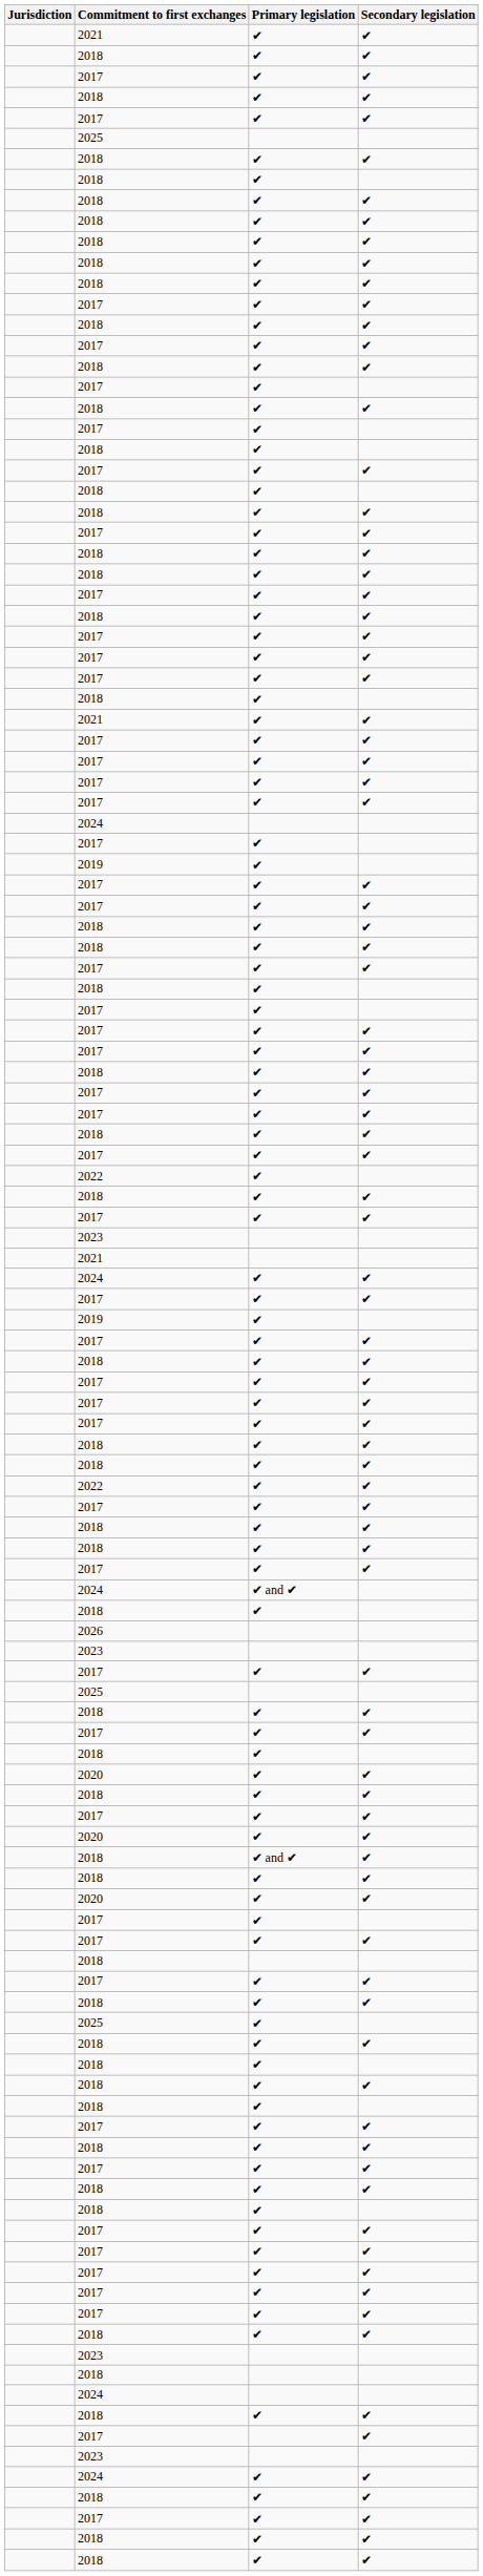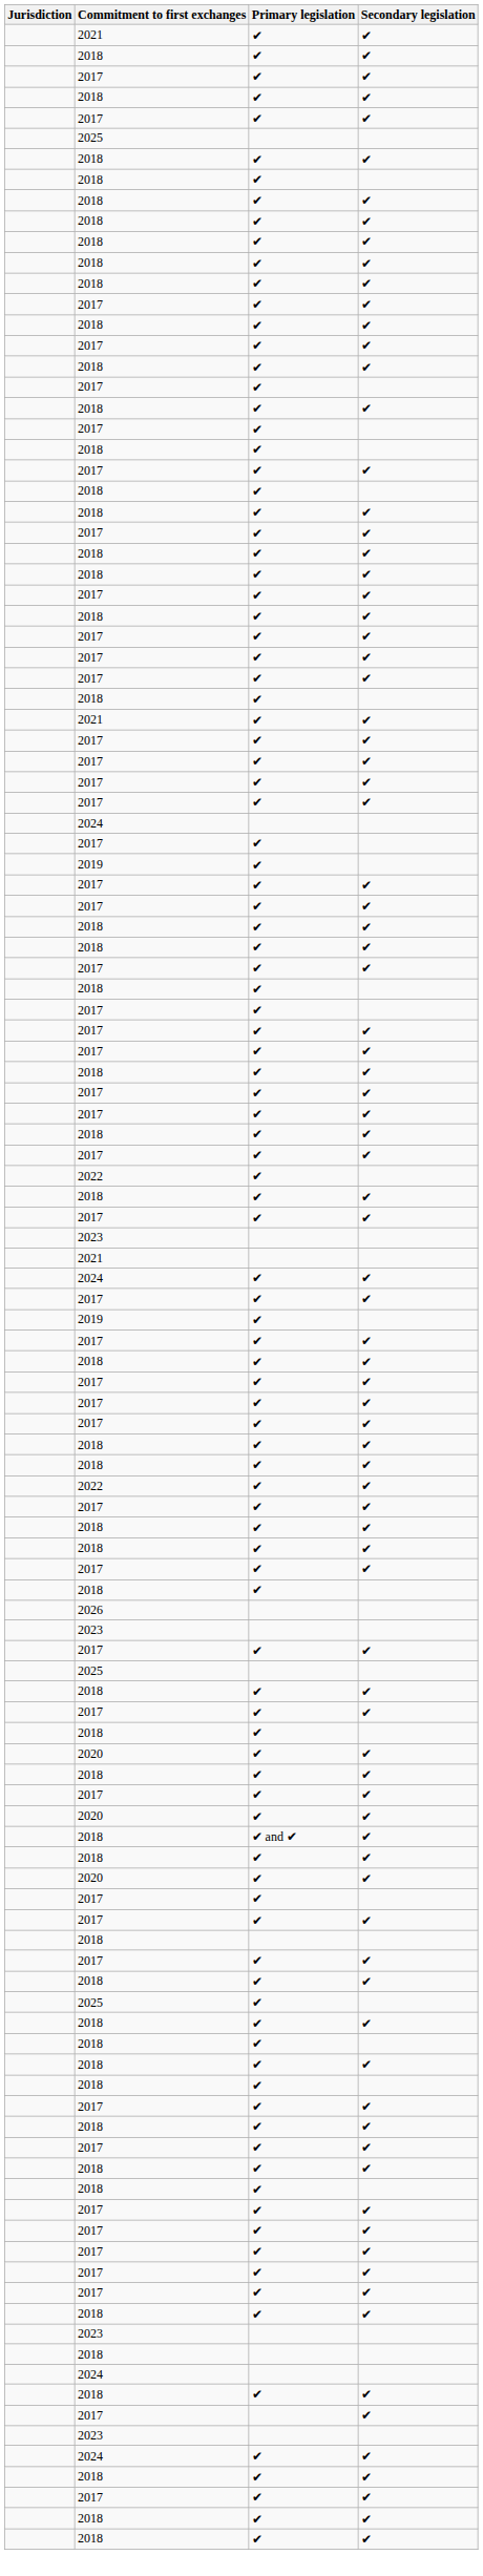 <table class="wikitable sortable mw-collapsible">
 <tr>
 <th colspan="1"><strong>Jurisdiction</strong></th>
 <th colspan="1"><strong>Commitment to first exchanges</strong></th>
 <th colspan="1"><strong>Primary legislation</strong></th>
 <th colspan="1"><strong>Secondary legislation</strong></th>
 </tr>
 <tr>
 <td colspan="1"></td>
 <td colspan="1">2021</td>
 <td colspan="1">✔</td>
 <td colspan="1">✔</td>
 </tr>
 <tr>
 <td colspan="1"></td>
 <td colspan="1">2018</td>
 <td colspan="1">✔</td>
 <td colspan="1">✔</td>
 </tr>
 <tr>
 <td colspan="1"></td>
 <td colspan="1">2017</td>
 <td colspan="1">✔</td>
 <td colspan="1">✔</td>
 </tr>
 <tr>
 <td colspan="1"></td>
 <td colspan="1">2018</td>
 <td colspan="1">✔</td>
 <td colspan="1">✔</td>
 </tr>
 <tr>
 <td colspan="1"></td>
 <td colspan="1">2017</td>
 <td colspan="1">✔</td>
 <td colspan="1">✔</td>
 </tr>
 <tr>
 <td colspan="1"></td>
 <td colspan="1">2025</td>
 <td colspan="1"></td>
 <td colspan="1"></td>
 </tr>
 <tr>
 <td colspan="1"></td>
 <td colspan="1">2018</td>
 <td colspan="1">✔</td>
 <td colspan="1">✔</td>
 </tr>
 <tr>
 <td colspan="1"></td>
 <td colspan="1">2018</td>
 <td colspan="1">✔</td>
 <td colspan="1"></td>
 </tr>
 <tr>
 <td colspan="1"></td>
 <td colspan="1">2018</td>
 <td colspan="1">✔</td>
 <td colspan="1">✔</td>
 </tr>
 <tr>
 <td colspan="1"></td>
 <td colspan="1">2018</td>
 <td colspan="1">✔</td>
 <td colspan="1">✔</td>
 </tr>
 <tr>
 <td colspan="1"></td>
 <td colspan="1">2018</td>
 <td colspan="1">✔</td>
 <td colspan="1">✔</td>
 </tr>
 <tr>
 <td colspan="1"></td>
 <td colspan="1">2018</td>
 <td colspan="1">✔</td>
 <td colspan="1">✔</td>
 </tr>
 <tr>
 <td colspan="1"></td>
 <td colspan="1">2018</td>
 <td colspan="1">✔</td>
 <td colspan="1">✔</td>
 </tr>
 <tr>
 <td colspan="1"></td>
 <td colspan="1">2017</td>
 <td colspan="1">✔</td>
 <td colspan="1">✔</td>
 </tr>
 <tr>
 <td colspan="1"></td>
 <td colspan="1">2018</td>
 <td colspan="1">✔</td>
 <td colspan="1">✔</td>
 </tr>
 <tr>
 <td colspan="1"></td>
 <td colspan="1">2017</td>
 <td colspan="1">✔</td>
 <td colspan="1">✔</td>
 </tr>
 <tr>
 <td colspan="1"></td>
 <td colspan="1">2018</td>
 <td colspan="1">✔</td>
 <td colspan="1">✔</td>
 </tr>
 <tr>
 <td colspan="1"></td>
 <td colspan="1">2017</td>
 <td colspan="1">✔</td>
 <td colspan="1"></td>
 </tr>
 <tr>
 <td colspan="1"></td>
 <td colspan="1">2018</td>
 <td colspan="1">✔</td>
 <td colspan="1">✔</td>
 </tr>
 <tr>
 <td colspan="1"></td>
 <td colspan="1">2017</td>
 <td colspan="1">✔</td>
 <td colspan="1"></td>
 </tr>
 <tr>
 <td colspan="1"></td>
 <td colspan="1">2018</td>
 <td colspan="1">✔</td>
 <td colspan="1"></td>
 </tr>
 <tr>
 <td colspan="1"></td>
 <td colspan="1">2017</td>
 <td colspan="1">✔</td>
 <td colspan="1">✔</td>
 </tr>
 <tr>
 <td colspan="1"></td>
 <td colspan="1">2018</td>
 <td colspan="1">✔</td>
 <td colspan="1"></td>
 </tr>
 <tr>
 <td colspan="1"></td>
 <td colspan="1">2018</td>
 <td colspan="1">✔</td>
 <td colspan="1">✔</td>
 </tr>
 <tr>
 <td colspan="1"></td>
 <td colspan="1">2017</td>
 <td colspan="1">✔</td>
 <td colspan="1">✔</td>
 </tr>
 <tr>
 <td colspan="1"></td>
 <td colspan="1">2018</td>
 <td colspan="1">✔</td>
 <td colspan="1">✔</td>
 </tr>
 <tr>
 <td colspan="1"></td>
 <td colspan="1">2018</td>
 <td colspan="1">✔</td>
 <td colspan="1">✔</td>
 </tr>
 <tr>
 <td colspan="1"></td>
 <td colspan="1">2017</td>
 <td colspan="1">✔</td>
 <td colspan="1">✔</td>
 </tr>
 <tr>
 <td colspan="1"></td>
 <td colspan="1">2018</td>
 <td colspan="1">✔</td>
 <td colspan="1">✔</td>
 </tr>
 <tr>
 <td colspan="1"></td>
 <td colspan="1">2017</td>
 <td colspan="1">✔</td>
 <td colspan="1">✔</td>
 </tr>
 <tr>
 <td colspan="1"></td>
 <td colspan="1">2017</td>
 <td colspan="1">✔</td>
 <td colspan="1">✔</td>
 </tr>
 <tr>
 <td colspan="1"></td>
 <td colspan="1">2017</td>
 <td colspan="1">✔</td>
 <td colspan="1">✔</td>
 </tr>
 <tr>
 <td colspan="1"></td>
 <td colspan="1">2018</td>
 <td colspan="1">✔</td>
 <td colspan="1"></td>
 </tr>
 <tr>
 <td colspan="1"></td>
 <td colspan="1">2021</td>
 <td colspan="1">✔</td>
 <td colspan="1">✔</td>
 </tr>
 <tr>
 <td colspan="1"></td>
 <td colspan="1">2017</td>
 <td colspan="1">✔</td>
 <td colspan="1">✔</td>
 </tr>
 <tr>
 <td colspan="1"></td>
 <td colspan="1">2017</td>
 <td colspan="1">✔</td>
 <td colspan="1">✔</td>
 </tr>
 <tr>
 <td colspan="1"></td>
 <td colspan="1">2017</td>
 <td colspan="1">✔</td>
 <td colspan="1">✔</td>
 </tr>
 <tr>
 <td colspan="1"></td>
 <td colspan="1">2017</td>
 <td colspan="1">✔</td>
 <td colspan="1">✔</td>
 </tr>
 <tr>
 <td colspan="1"></td>
 <td colspan="1">2024</td>
 <td colspan="1"></td>
 <td colspan="1"></td>
 </tr>
 <tr>
 <td colspan="1"></td>
 <td colspan="1">2017</td>
 <td colspan="1">✔</td>
 <td colspan="1"></td>
 </tr>
 <tr>
 <td colspan="1"></td>
 <td colspan="1">2019</td>
 <td colspan="1">✔</td>
 <td colspan="1"></td>
 </tr>
 <tr>
 <td colspan="1"></td>
 <td colspan="1">2017</td>
 <td colspan="1">✔</td>
 <td colspan="1">✔</td>
 </tr>
 <tr>
 <td colspan="1"></td>
 <td colspan="1">2017</td>
 <td colspan="1">✔</td>
 <td colspan="1">✔</td>
 </tr>
 <tr>
 <td colspan="1"></td>
 <td colspan="1">2018</td>
 <td colspan="1">✔</td>
 <td colspan="1">✔</td>
 </tr>
 <tr>
 <td colspan="1"></td>
 <td colspan="1">2018</td>
 <td colspan="1">✔</td>
 <td colspan="1">✔</td>
 </tr>
 <tr>
 <td colspan="1"></td>
 <td colspan="1">2017</td>
 <td colspan="1">✔</td>
 <td colspan="1">✔</td>
 </tr>
 <tr>
 <td colspan="1"></td>
 <td colspan="1">2018</td>
 <td colspan="1">✔</td>
 <td colspan="1"></td>
 </tr>
 <tr>
 <td colspan="1"></td>
 <td colspan="1">2017</td>
 <td colspan="1">✔</td>
 <td colspan="1"></td>
 </tr>
 <tr>
 <td colspan="1"></td>
 <td colspan="1">2017</td>
 <td colspan="1">✔</td>
 <td colspan="1">✔</td>
 </tr>
 <tr>
 <td colspan="1"></td>
 <td colspan="1">2017</td>
 <td colspan="1">✔</td>
 <td colspan="1">✔</td>
 </tr>
 <tr>
 <td colspan="1"></td>
 <td colspan="1">2018</td>
 <td colspan="1">✔</td>
 <td colspan="1">✔</td>
 </tr>
 <tr>
 <td colspan="1"></td>
 <td colspan="1">2017</td>
 <td colspan="1">✔</td>
 <td colspan="1">✔</td>
 </tr>
 <tr>
 <td colspan="1"></td>
 <td colspan="1">2017</td>
 <td colspan="1">✔</td>
 <td colspan="1">✔</td>
 </tr>
 <tr>
 <td colspan="1"></td>
 <td colspan="1">2018</td>
 <td colspan="1">✔</td>
 <td colspan="1">✔</td>
 </tr>
 <tr>
 <td colspan="1"></td>
 <td colspan="1">2017</td>
 <td colspan="1">✔</td>
 <td colspan="1">✔</td>
 </tr>
 <tr>
 <td colspan="1"></td>
 <td colspan="1">2022</td>
 <td colspan="1">✔</td>
 <td colspan="1"></td>
 </tr>
 <tr>
 <td colspan="1"></td>
 <td colspan="1">2018</td>
 <td colspan="1">✔</td>
 <td colspan="1">✔</td>
 </tr>
 <tr>
 <td colspan="1"></td>
 <td colspan="1">2017</td>
 <td colspan="1">✔</td>
 <td colspan="1">✔</td>
 </tr>
 <tr>
 <td colspan="1"></td>
 <td colspan="1">2023</td>
 <td colspan="1"></td>
 <td colspan="1"></td>
 </tr>
 <tr>
 <td colspan="1"></td>
 <td colspan="1">2021</td>
 <td colspan="1"></td>
 <td colspan="1"></td>
 </tr>
 <tr>
 <td colspan="1"></td>
 <td colspan="1">2024</td>
 <td colspan="1">✔</td>
 <td colspan="1">✔</td>
 </tr>
 <tr>
 <td colspan="1"></td>
 <td colspan="1">2017</td>
 <td colspan="1">✔</td>
 <td colspan="1">✔</td>
 </tr>
 <tr>
 <td colspan="1"></td>
 <td colspan="1">2019</td>
 <td colspan="1">✔</td>
 <td colspan="1"></td>
 </tr>
 <tr>
 <td colspan="1"></td>
 <td colspan="1">2017</td>
 <td colspan="1">✔</td>
 <td colspan="1">✔</td>
 </tr>
 <tr>
 <td colspan="1"></td>
 <td colspan="1">2018</td>
 <td colspan="1">✔</td>
 <td colspan="1">✔</td>
 </tr>
 <tr>
 <td colspan="1"></td>
 <td colspan="1">2017</td>
 <td colspan="1">✔</td>
 <td colspan="1">✔</td>
 </tr>
 <tr>
 <td colspan="1"></td>
 <td colspan="1">2017</td>
 <td colspan="1">✔</td>
 <td colspan="1">✔</td>
 </tr>
 <tr>
 <td colspan="1"></td>
 <td colspan="1">2017</td>
 <td colspan="1">✔</td>
 <td colspan="1">✔</td>
 </tr>
 <tr>
 <td colspan="1"></td>
 <td colspan="1">2018</td>
 <td colspan="1">✔</td>
 <td colspan="1">✔</td>
 </tr>
 <tr>
 <td colspan="1"></td>
 <td colspan="1">2018</td>
 <td colspan="1">✔</td>
 <td colspan="1">✔</td>
 </tr>
 <tr>
 <td colspan="1"></td>
 <td colspan="1">2022</td>
 <td colspan="1">✔</td>
 <td colspan="1">✔</td>
 </tr>
 <tr>
 <td colspan="1"></td>
 <td colspan="1">2017</td>
 <td colspan="1">✔</td>
 <td colspan="1">✔</td>
 </tr>
 <tr>
 <td colspan="1"></td>
 <td colspan="1">2018</td>
 <td colspan="1">✔</td>
 <td colspan="1">✔</td>
 </tr>
 <tr>
 <td colspan="1"></td>
 <td colspan="1">2018</td>
 <td colspan="1">✔</td>
 <td colspan="1">✔</td>
 </tr>
 <tr>
 <td colspan="1"></td>
 <td colspan="1">2017</td>
 <td colspan="1">✔</td>
 <td colspan="1">✔</td>
 </tr>
 <tr>
 <td colspan="1"></td>
-<td colspan="1">2024</td>
-<td colspan="1">✔ and ✔</td>
-<td colspan="1"></td>
-</tr>
-<tr>
-<td colspan="1"></td>
 <td colspan="1">2018</td>
 <td colspan="1">✔</td>
 <td colspan="1"></td>
 </tr>
 <tr>
 <td colspan="1"></td>
 <td colspan="1">2026</td>
 <td colspan="1"></td>
 <td colspan="1"></td>
 </tr>
 <tr>
 <td colspan="1"></td>
 <td colspan="1">2023</td>
 <td colspan="1"></td>
 <td colspan="1"></td>
 </tr>
 <tr>
 <td colspan="1"></td>
 <td colspan="1">2017</td>
 <td colspan="1">✔</td>
 <td colspan="1">✔</td>
 </tr>
 <tr>
 <td colspan="1"></td>
 <td colspan="1">2025</td>
 <td colspan="1"></td>
 <td colspan="1"></td>
 </tr>
 <tr>
 <td colspan="1"></td>
 <td colspan="1">2018</td>
 <td colspan="1">✔</td>
 <td colspan="1">✔</td>
 </tr>
 <tr>
 <td colspan="1"></td>
 <td colspan="1">2017</td>
 <td colspan="1">✔</td>
 <td colspan="1">✔</td>
 </tr>
 <tr>
 <td colspan="1"></td>
 <td colspan="1">2018</td>
 <td colspan="1">✔</td>
 <td colspan="1"></td>
 </tr>
 <tr>
 <td colspan="1"></td>
 <td colspan="1">2020</td>
 <td colspan="1">✔</td>
 <td colspan="1">✔</td>
 </tr>
 <tr>
 <td colspan="1"></td>
 <td colspan="1">2018</td>
 <td colspan="1">✔</td>
 <td colspan="1">✔</td>
 </tr>
 <tr>
 <td colspan="1"></td>
 <td colspan="1">2017</td>
 <td colspan="1">✔</td>
 <td colspan="1">✔</td>
 </tr>
 <tr>
 <td colspan="1"></td>
 <td colspan="1">2020</td>
 <td colspan="1">✔</td>
 <td colspan="1">✔</td>
 </tr>
 <tr>
 <td colspan="1"></td>
 <td colspan="1">2018</td>
 <td colspan="1">✔ and ✔</td>
 <td colspan="1">✔</td>
 </tr>
 <tr>
 <td colspan="1"></td>
 <td colspan="1">2018</td>
 <td colspan="1">✔</td>
 <td colspan="1">✔</td>
 </tr>
 <tr>
 <td colspan="1"></td>
 <td colspan="1">2020</td>
 <td colspan="1">✔</td>
 <td colspan="1">✔</td>
 </tr>
 <tr>
 <td colspan="1"></td>
 <td colspan="1">2017</td>
 <td colspan="1">✔</td>
 <td colspan="1"></td>
 </tr>
 <tr>
 <td colspan="1"></td>
 <td colspan="1">2017</td>
 <td colspan="1">✔</td>
 <td colspan="1">✔</td>
 </tr>
 <tr>
 <td colspan="1"></td>
 <td colspan="1">2018</td>
 <td colspan="1"></td>
 <td colspan="1"></td>
 </tr>
 <tr>
 <td colspan="1"></td>
 <td colspan="1">2017</td>
 <td colspan="1">✔</td>
 <td colspan="1">✔</td>
 </tr>
 <tr>
 <td colspan="1"></td>
 <td colspan="1">2018</td>
 <td colspan="1">✔</td>
 <td colspan="1">✔</td>
 </tr>
 <tr>
 <td colspan="1"></td>
 <td colspan="1">2025</td>
 <td colspan="1">✔</td>
 <td colspan="1"></td>
 </tr>
 <tr>
 <td colspan="1"></td>
 <td colspan="1">2018</td>
 <td colspan="1">✔</td>
 <td colspan="1">✔</td>
 </tr>
 <tr>
 <td colspan="1"></td>
 <td colspan="1">2018</td>
 <td colspan="1">✔</td>
 <td colspan="1"></td>
 </tr>
 <tr>
 <td colspan="1"></td>
 <td colspan="1">2018</td>
 <td colspan="1">✔</td>
 <td colspan="1">✔</td>
 </tr>
 <tr>
 <td colspan="1"></td>
 <td colspan="1">2018</td>
 <td colspan="1">✔</td>
 <td colspan="1"></td>
 </tr>
 <tr>
 <td colspan="1"></td>
 <td colspan="1">2017</td>
 <td colspan="1">✔</td>
 <td colspan="1">✔</td>
 </tr>
 <tr>
 <td colspan="1"></td>
 <td colspan="1">2018</td>
 <td colspan="1">✔</td>
 <td colspan="1">✔</td>
 </tr>
 <tr>
 <td colspan="1"></td>
 <td colspan="1">2017</td>
 <td colspan="1">✔</td>
 <td colspan="1">✔</td>
 </tr>
 <tr>
 <td colspan="1"></td>
 <td colspan="1">2018</td>
 <td colspan="1">✔</td>
 <td colspan="1">✔</td>
 </tr>
 <tr>
 <td colspan="1"></td>
 <td colspan="1">2018</td>
 <td colspan="1">✔</td>
 <td colspan="1"></td>
 </tr>
 <tr>
 <td colspan="1"></td>
 <td colspan="1">2017</td>
 <td colspan="1">✔</td>
 <td colspan="1">✔</td>
 </tr>
 <tr>
 <td colspan="1"></td>
 <td colspan="1">2017</td>
 <td colspan="1">✔</td>
 <td colspan="1">✔</td>
 </tr>
 <tr>
 <td colspan="1"></td>
 <td colspan="1">2017</td>
 <td colspan="1">✔</td>
 <td colspan="1">✔</td>
 </tr>
 <tr>
 <td colspan="1"></td>
 <td colspan="1">2017</td>
 <td colspan="1">✔</td>
 <td colspan="1">✔</td>
 </tr>
 <tr>
 <td colspan="1"></td>
 <td colspan="1">2017</td>
 <td colspan="1">✔</td>
 <td colspan="1">✔</td>
 </tr>
 <tr>
 <td colspan="1"></td>
 <td colspan="1">2018</td>
 <td colspan="1">✔</td>
 <td colspan="1">✔</td>
 </tr>
 <tr>
 <td colspan="1"></td>
 <td colspan="1">2023</td>
 <td colspan="1"></td>
 <td colspan="1"></td>
 </tr>
 <tr>
 <td colspan="1"></td>
 <td colspan="1">2018</td>
 <td colspan="1"></td>
 <td colspan="1"></td>
 </tr>
 <tr>
 <td colspan="1"></td>
 <td colspan="1">2024</td>
 <td colspan="1"></td>
 <td colspan="1"></td>
 </tr>
 <tr>
 <td colspan="1"></td>
 <td colspan="1">2018</td>
 <td colspan="1">✔</td>
 <td colspan="1">✔</td>
 </tr>
 <tr>
 <td colspan="1"></td>
 <td colspan="1">2017</td>
 <td colspan="1"></td>
 <td colspan="1">✔</td>
 </tr>
 <tr>
 <td colspan="1"></td>
 <td colspan="1">2023</td>
 <td colspan="1"></td>
 <td colspan="1"></td>
 </tr>
 <tr>
 <td colspan="1"></td>
 <td colspan="1">2024</td>
 <td colspan="1">✔</td>
 <td colspan="1">✔</td>
 </tr>
 <tr>
 <td colspan="1"></td>
 <td colspan="1">2018</td>
 <td colspan="1">✔</td>
 <td colspan="1">✔</td>
 </tr>
 <tr>
 <td colspan="1"></td>
 <td colspan="1">2017</td>
 <td colspan="1">✔</td>
 <td colspan="1">✔</td>
 </tr>
 <tr>
 <td colspan="1"></td>
 <td colspan="1">2018</td>
 <td colspan="1">✔</td>
 <td colspan="1">✔</td>
 </tr>
 <tr>
 <td colspan="1"></td>
 <td colspan="1">2018</td>
 <td colspan="1">✔</td>
 <td colspan="1">✔</td>
 </tr>
 </table>
